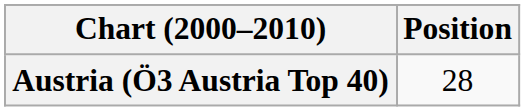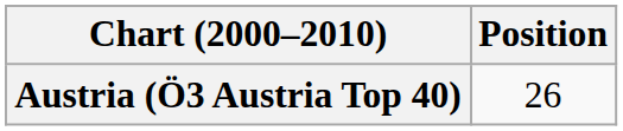 <table class="wikitable plainrowheaders" style="text-align:center">
 <tr>
 <th scope="col">Chart (2000–2010)</th>
 <th scope="col">Position</th>
 </tr>
 <tr>
 <th scope="row">Austria (Ö3 Austria Top 40)</th>
-<td>28</td>
+<td>26</td>
 </tr>
 </table>
